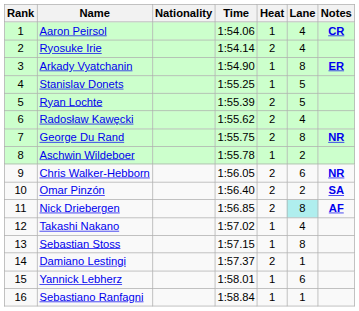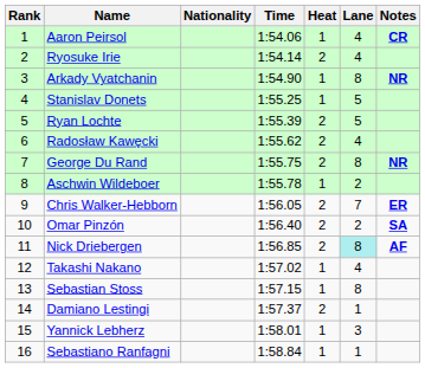 <table class="wikitable sortable" style="text-align:center">
 <tr>
 <th>Rank</th>
 <th>Name</th>
 <th>Nationality</th>
 <th>Time</th>
 <th>Heat</th>
 <th>Lane</th>
 <th>Notes</th>
 </tr>
 <tr bgcolor=ccffcc>
 <td>1</td>
 <td align=left><a href='#'>Aaron Peirsol</a></td>
 <td align=left></td>
 <td>1:54.06</td>
 <td>1</td>
 <td>4</td>
 <td><strong><a href='#'>CR</a></strong></td>
 </tr>
 <tr bgcolor=ccffcc>
 <td>2</td>
 <td align=left><a href='#'>Ryosuke Irie</a></td>
 <td align=left></td>
 <td>1:54.14</td>
 <td>2</td>
 <td>4</td>
 <td></td>
 </tr>
 <tr bgcolor=ccffcc>
 <td>3</td>
 <td align=left><a href='#'>Arkady Vyatchanin</a></td>
 <td align=left></td>
 <td>1:54.90</td>
 <td>1</td>
 <td>8</td>
-<td><strong><a href='#'>ER</a></strong></td>
+<td><strong><a href='#'>NR</a></strong></td>
 </tr>
 <tr bgcolor=ccffcc>
 <td>4</td>
 <td align=left><a href='#'>Stanislav Donets</a></td>
 <td align=left></td>
 <td>1:55.25</td>
 <td>1</td>
 <td>5</td>
 <td></td>
 </tr>
 <tr bgcolor=ccffcc>
 <td>5</td>
 <td align=left><a href='#'>Ryan Lochte</a></td>
 <td align=left></td>
 <td>1:55.39</td>
 <td>2</td>
 <td>5</td>
 <td></td>
 </tr>
 <tr bgcolor=ccffcc>
 <td>6</td>
 <td align=left><a href='#'>Radosław Kawęcki</a></td>
 <td align=left></td>
 <td>1:55.62</td>
 <td>2</td>
 <td>4</td>
 <td></td>
 </tr>
 <tr bgcolor=ccffcc>
 <td>7</td>
 <td align=left><a href='#'>George Du Rand</a></td>
 <td align=left></td>
 <td>1:55.75</td>
 <td>2</td>
 <td>8</td>
 <td><strong><a href='#'>NR</a></strong></td>
 </tr>
 <tr bgcolor=ccffcc>
 <td>8</td>
 <td align=left><a href='#'>Aschwin Wildeboer</a></td>
 <td align=left></td>
 <td>1:55.78</td>
 <td>1</td>
 <td>2</td>
 <td></td>
 </tr>
 <tr>
 <td>9</td>
 <td align=left><a href='#'>Chris Walker-Hebborn</a></td>
 <td align=left></td>
 <td>1:56.05</td>
 <td>2</td>
-<td>6</td>
-<td><strong><a href='#'>NR</a></strong></td>
+<td>7</td>
+<td><strong><a href='#'>ER</a></strong></td>
 </tr>
 <tr>
 <td>10</td>
 <td align=left><a href='#'>Omar Pinzón</a></td>
 <td align=left></td>
 <td>1:56.40</td>
 <td>2</td>
 <td>2</td>
 <td><strong><a href='#'>SA</a></strong></td>
 </tr>
 <tr>
 <td>11</td>
 <td align=left><a href='#'>Nick Driebergen</a></td>
 <td align=left></td>
 <td>1:56.85</td>
 <td>2</td>
 <td style="background: paleturquoise;">8</td>
 <td><strong><a href='#'>AF</a></strong></td>
 </tr>
 <tr>
 <td>12</td>
 <td align=left><a href='#'>Takashi Nakano</a></td>
 <td align=left></td>
 <td>1:57.02</td>
 <td>1</td>
 <td>4</td>
 <td></td>
 </tr>
 <tr>
 <td>13</td>
 <td align=left><a href='#'>Sebastian Stoss</a></td>
 <td align=left></td>
 <td>1:57.15</td>
 <td>1</td>
 <td>8</td>
 <td></td>
 </tr>
 <tr>
 <td>14</td>
 <td align=left><a href='#'>Damiano Lestingi</a></td>
 <td align=left></td>
 <td>1:57.37</td>
 <td>2</td>
 <td>1</td>
 <td></td>
 </tr>
 <tr>
 <td>15</td>
 <td align=left><a href='#'>Yannick Lebherz</a></td>
 <td align=left></td>
 <td>1:58.01</td>
 <td>1</td>
-<td>6</td>
+<td>3</td>
 <td></td>
 </tr>
 <tr>
 <td>16</td>
 <td align=left><a href='#'>Sebastiano Ranfagni</a></td>
 <td align=left></td>
 <td>1:58.84</td>
 <td>1</td>
 <td>1</td>
 <td></td>
 </tr>
 </table>
